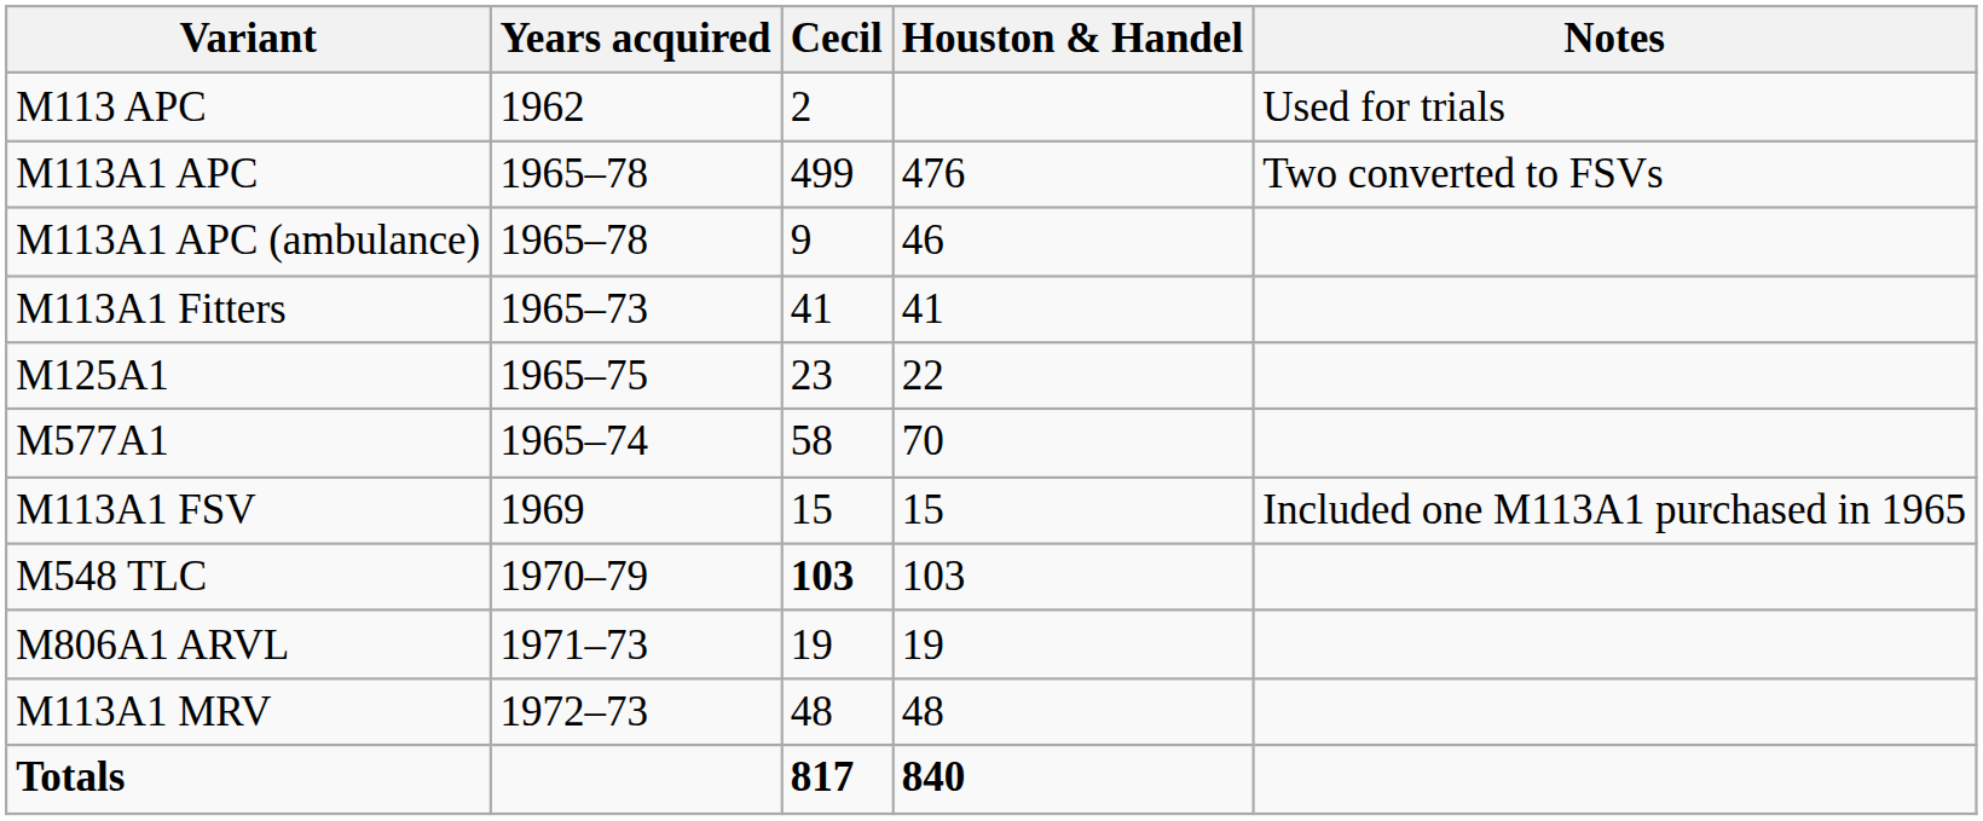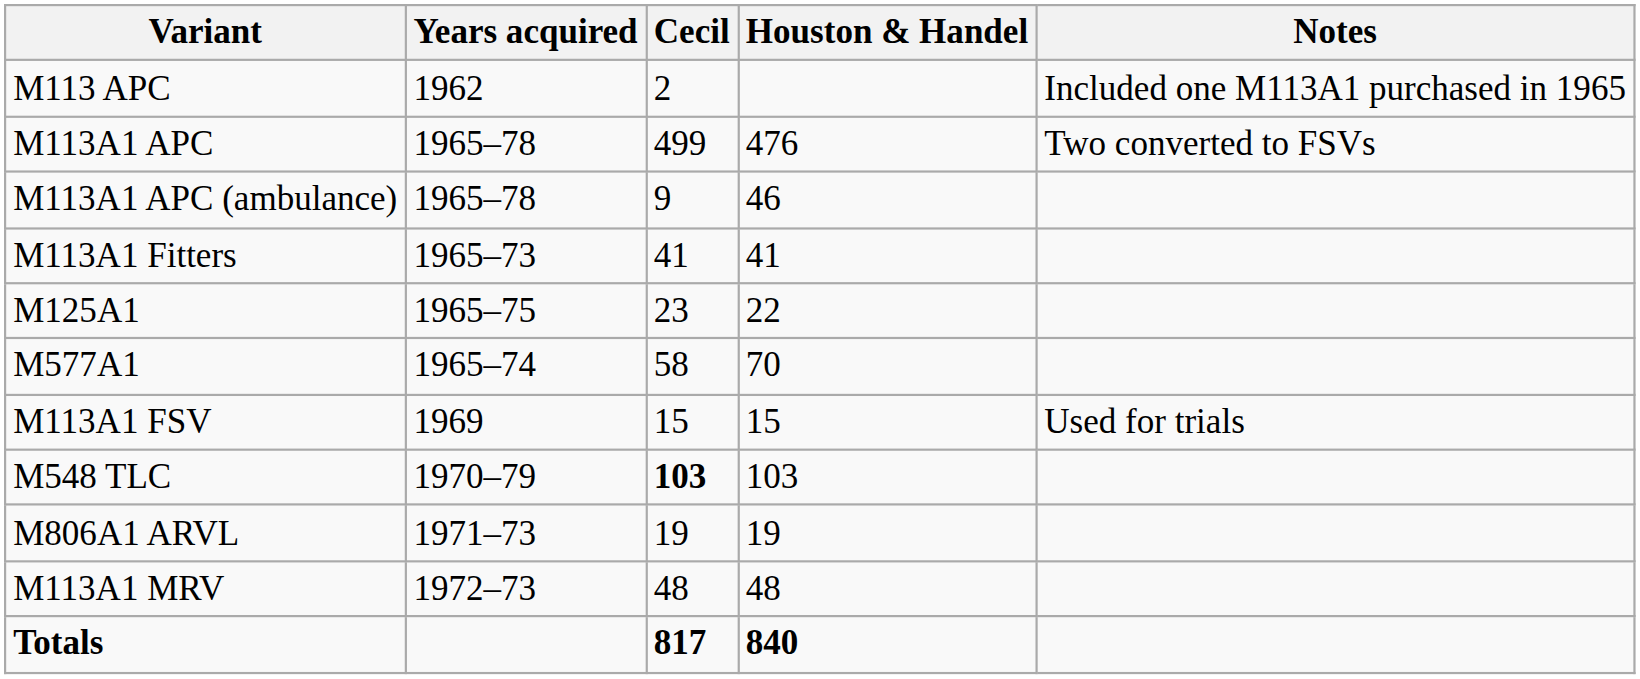 <table class="wikitable">
 <tr>
 <th scope="col">Variant</th>
 <th scope="col">Years acquired</th>
 <th scope="col">Cecil</th>
 <th scope="col">Houston & Handel</th>
 <th scope="col">Notes</th>
 </tr>
 <tr>
 <td>M113 APC</td>
 <td>1962</td>
 <td>2</td>
 <td></td>
-<td>Used for trials</td>
+<td>Included one M113A1 purchased in 1965</td>
 </tr>
 <tr>
 <td>M113A1 APC</td>
 <td>1965–78</td>
 <td>499</td>
 <td>476</td>
 <td>Two converted to FSVs</td>
 </tr>
 <tr>
 <td>M113A1 APC (ambulance)</td>
 <td>1965–78</td>
 <td>9</td>
 <td>46</td>
 <td></td>
 </tr>
 <tr>
 <td>M113A1 Fitters</td>
 <td>1965–73</td>
 <td>41</td>
 <td>41</td>
 <td></td>
 </tr>
 <tr>
 <td>M125A1</td>
 <td>1965–75</td>
 <td>23</td>
 <td>22</td>
 <td></td>
 </tr>
 <tr>
 <td>M577A1</td>
 <td>1965–74</td>
 <td>58</td>
 <td>70</td>
 <td></td>
 </tr>
 <tr>
 <td>M113A1 FSV</td>
 <td>1969</td>
 <td>15</td>
 <td>15</td>
-<td>Included one M113A1 purchased in 1965</td>
+<td>Used for trials</td>
 </tr>
 <tr>
 <td>M548 TLC</td>
 <td>1970–79</td>
 <td><strong>103</strong></td>
 <td>103</td>
 <td></td>
 </tr>
 <tr>
 <td>M806A1 ARVL</td>
 <td>1971–73</td>
 <td>19</td>
 <td>19</td>
 <td></td>
 </tr>
 <tr>
 <td>M113A1 MRV</td>
 <td>1972–73</td>
 <td>48</td>
 <td>48</td>
 <td></td>
 </tr>
 <tr>
 <td><strong>Totals</strong></td>
 <td></td>
 <td><strong>817</strong></td>
 <td><strong>840</strong></td>
 <td></td>
 </tr>
 </table>
